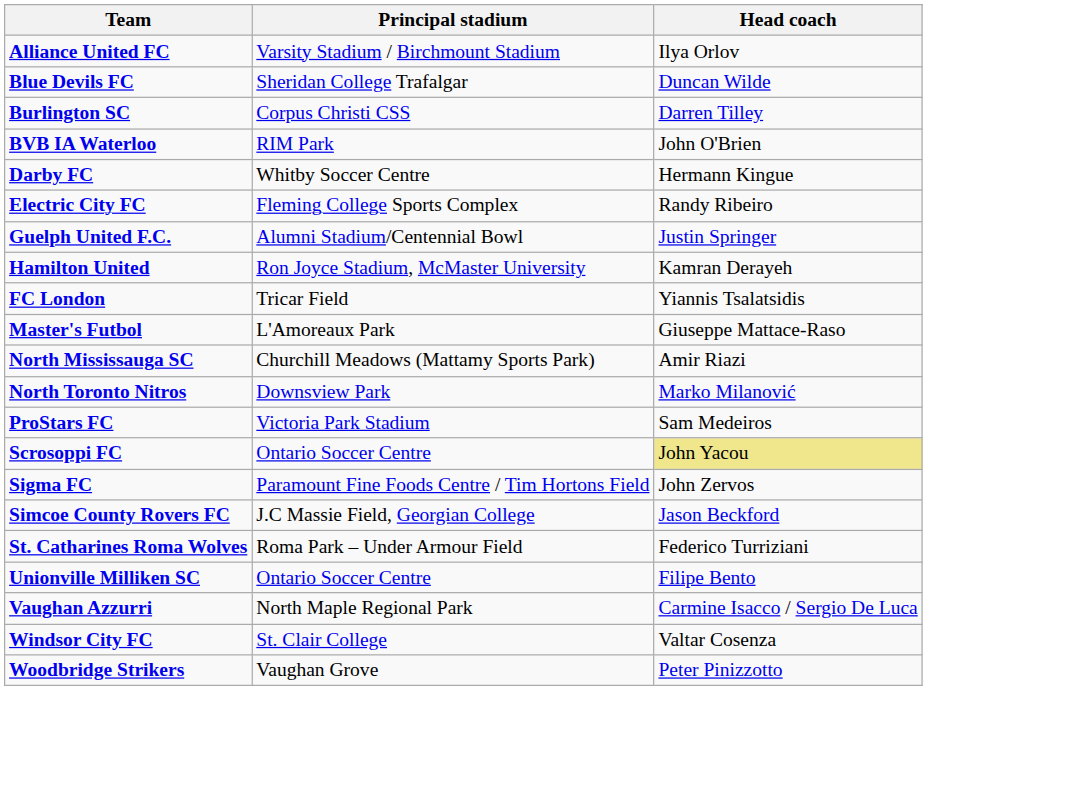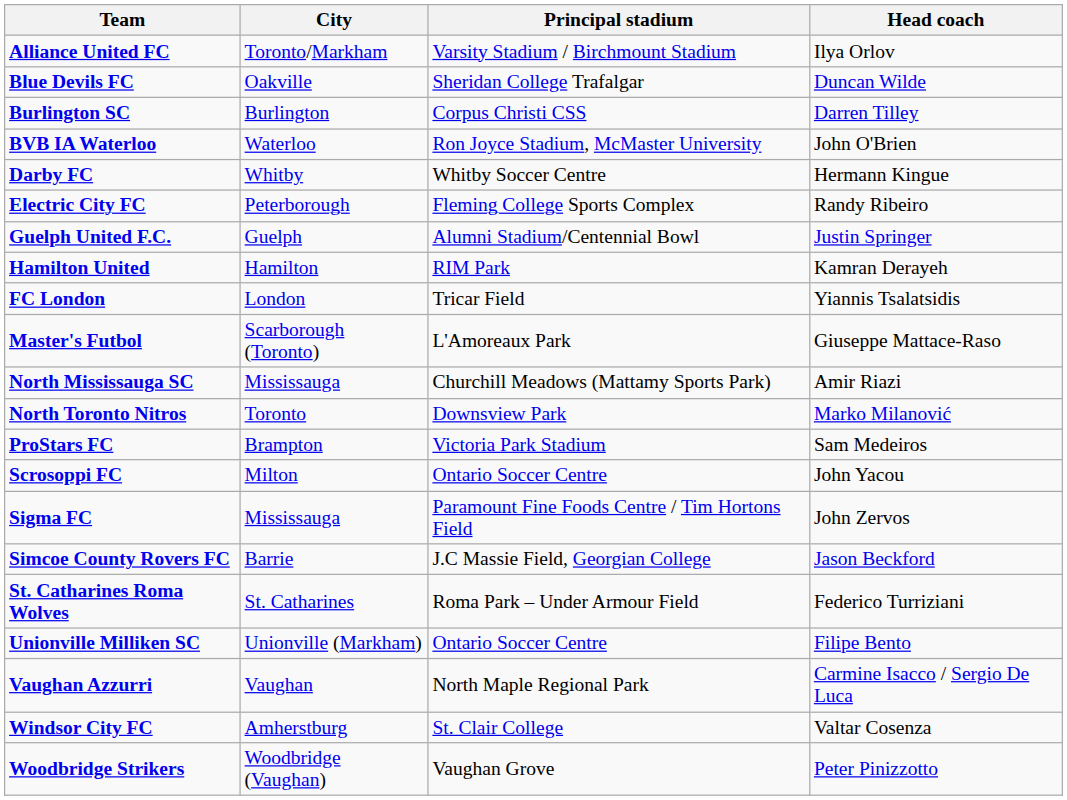 <table class="wikitable sortable">
 <tr>
 <th>Team</th>
+<th>City</th>
 <th>Principal stadium</th>
 <th>Head coach</th>
 </tr>
 <tr>
 <td><strong><a href='#'>Alliance United FC</a></strong></td>
+<td><a href='#'>Toronto</a>/<a href='#'>Markham</a></td>
 <td><a href='#'>Varsity Stadium</a> / <a href='#'>Birchmount Stadium</a></td>
 <td>Ilya Orlov</td>
 </tr>
 <tr>
 <td><strong><a href='#'>Blue Devils FC</a></strong></td>
+<td><a href='#'>Oakville</a></td>
 <td><a href='#'>Sheridan College</a> Trafalgar</td>
 <td><a href='#'>Duncan Wilde</a></td>
 </tr>
 <tr>
 <td><strong><a href='#'>Burlington SC</a></strong></td>
+<td><a href='#'>Burlington</a></td>
 <td><a href='#'>Corpus Christi CSS</a></td>
 <td><a href='#'>Darren Tilley</a></td>
 </tr>
 <tr>
 <td><strong><a href='#'>BVB IA Waterloo</a></strong></td>
-<td><a href='#'>RIM Park</a></td>
+<td><a href='#'>Waterloo</a></td>
+<td><a href='#'>Ron Joyce Stadium</a>, <a href='#'>McMaster University</a></td>
 <td>John O'Brien</td>
 </tr>
 <tr>
 <td><strong><a href='#'>Darby FC</a></strong></td>
+<td><a href='#'>Whitby</a></td>
 <td>Whitby Soccer Centre</td>
 <td>Hermann Kingue</td>
 </tr>
 <tr>
 <td><strong><a href='#'>Electric City FC</a></strong></td>
+<td><a href='#'>Peterborough</a></td>
 <td><a href='#'>Fleming College</a> Sports Complex</td>
 <td>Randy Ribeiro</td>
 </tr>
 <tr>
 <td><strong><a href='#'>Guelph United F.C.</a></strong></td>
+<td><a href='#'>Guelph</a></td>
 <td><a href='#'>Alumni Stadium</a>/Centennial Bowl</td>
 <td><a href='#'>Justin Springer</a></td>
 </tr>
 <tr>
 <td><strong><a href='#'>Hamilton United</a></strong></td>
-<td><a href='#'>Ron Joyce Stadium</a>, <a href='#'>McMaster University</a></td>
+<td><a href='#'>Hamilton</a></td>
+<td><a href='#'>RIM Park</a></td>
 <td>Kamran Derayeh</td>
 </tr>
 <tr>
 <td><strong><a href='#'>FC London</a></strong></td>
+<td><a href='#'>London</a></td>
 <td>Tricar Field</td>
 <td>Yiannis Tsalatsidis</td>
 </tr>
 <tr>
 <td><strong><a href='#'>Master's Futbol</a></strong></td>
+<td><a href='#'>Scarborough</a> (<a href='#'>Toronto</a>)</td>
 <td>L'Amoreaux Park</td>
 <td>Giuseppe Mattace-Raso</td>
 </tr>
 <tr>
 <td><strong><a href='#'>North Mississauga SC</a></strong></td>
+<td><a href='#'>Mississauga</a></td>
 <td>Churchill Meadows (Mattamy Sports Park)</td>
 <td>Amir Riazi</td>
 </tr>
 <tr>
 <td><strong><a href='#'>North Toronto Nitros</a></strong></td>
+<td><a href='#'>Toronto</a></td>
 <td><a href='#'>Downsview Park</a></td>
 <td><a href='#'>Marko Milanović</a></td>
 </tr>
 <tr>
 <td><strong><a href='#'>ProStars FC</a></strong></td>
+<td><a href='#'>Brampton</a></td>
 <td><a href='#'>Victoria Park Stadium</a></td>
 <td>Sam Medeiros</td>
 </tr>
 <tr>
 <td><strong><a href='#'>Scrosoppi FC</a></strong></td>
+<td><a href='#'>Milton</a></td>
 <td><a href='#'>Ontario Soccer Centre</a></td>
-<td style="background: khaki;">John Yacou</td>
+<td>John Yacou</td>
 </tr>
 <tr>
 <td><strong><a href='#'>Sigma FC</a></strong></td>
+<td><a href='#'>Mississauga</a></td>
 <td><a href='#'>Paramount Fine Foods Centre</a> / <a href='#'>Tim Hortons Field</a></td>
 <td>John Zervos</td>
 </tr>
 <tr>
 <td><strong><a href='#'>Simcoe County Rovers FC</a></strong></td>
+<td><a href='#'>Barrie</a></td>
 <td>J.C Massie Field, <a href='#'>Georgian College</a></td>
 <td><a href='#'>Jason Beckford</a></td>
 </tr>
 <tr>
 <td><strong><a href='#'>St. Catharines Roma Wolves</a></strong></td>
+<td><a href='#'>St. Catharines</a></td>
 <td>Roma Park – Under Armour Field</td>
 <td>Federico Turriziani</td>
 </tr>
 <tr>
 <td><strong><a href='#'>Unionville Milliken SC</a></strong></td>
+<td><a href='#'>Unionville</a> (<a href='#'>Markham</a>)</td>
 <td><a href='#'>Ontario Soccer Centre</a></td>
 <td><a href='#'>Filipe Bento</a></td>
 </tr>
 <tr>
 <td><strong><a href='#'>Vaughan Azzurri</a></strong></td>
+<td><a href='#'>Vaughan</a></td>
 <td>North Maple Regional Park</td>
 <td><a href='#'>Carmine Isacco</a> / <a href='#'>Sergio De Luca</a></td>
 </tr>
 <tr>
 <td><strong><a href='#'>Windsor City FC</a></strong></td>
+<td><a href='#'>Amherstburg</a></td>
 <td><a href='#'>St. Clair College</a></td>
 <td>Valtar Cosenza</td>
 </tr>
 <tr>
 <td><strong><a href='#'>Woodbridge Strikers</a></strong></td>
+<td><a href='#'>Woodbridge</a> (<a href='#'>Vaughan</a>)</td>
 <td>Vaughan Grove</td>
 <td><a href='#'>Peter Pinizzotto</a></td>
 </tr>
 </table>
